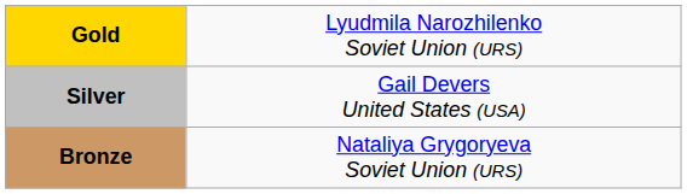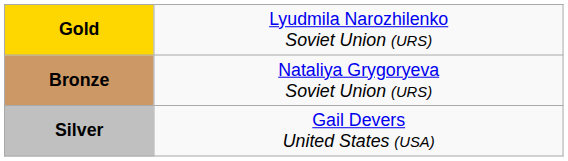 <table class="wikitable" style=" text-align:center; font-size:110%;" width="35%">
 <tr>
 <td bgcolor="gold"><strong>Gold</strong></td>
 <td> <a href='#'>Lyudmila Narozhilenko</a><br><em>Soviet Union <small>(URS)</small></em></td>
 </tr>
 <tr>
+<td bgcolor="CC9966"><strong>Bronze</strong></td>
+<td> <a href='#'>Nataliya Grygoryeva</a><br><em>Soviet Union <small>(URS)</small></em></td>
+</tr>
+<tr>
 <td bgcolor="silver"><strong>Silver</strong></td>
 <td> <a href='#'>Gail Devers</a><br><em>United States <small>(USA)</small></em></td>
 </tr>
-<tr>
-<td bgcolor="CC9966"><strong>Bronze</strong></td>
-<td> <a href='#'>Nataliya Grygoryeva</a><br><em>Soviet Union <small>(URS)</small></em></td>
-</tr>
 </table>
